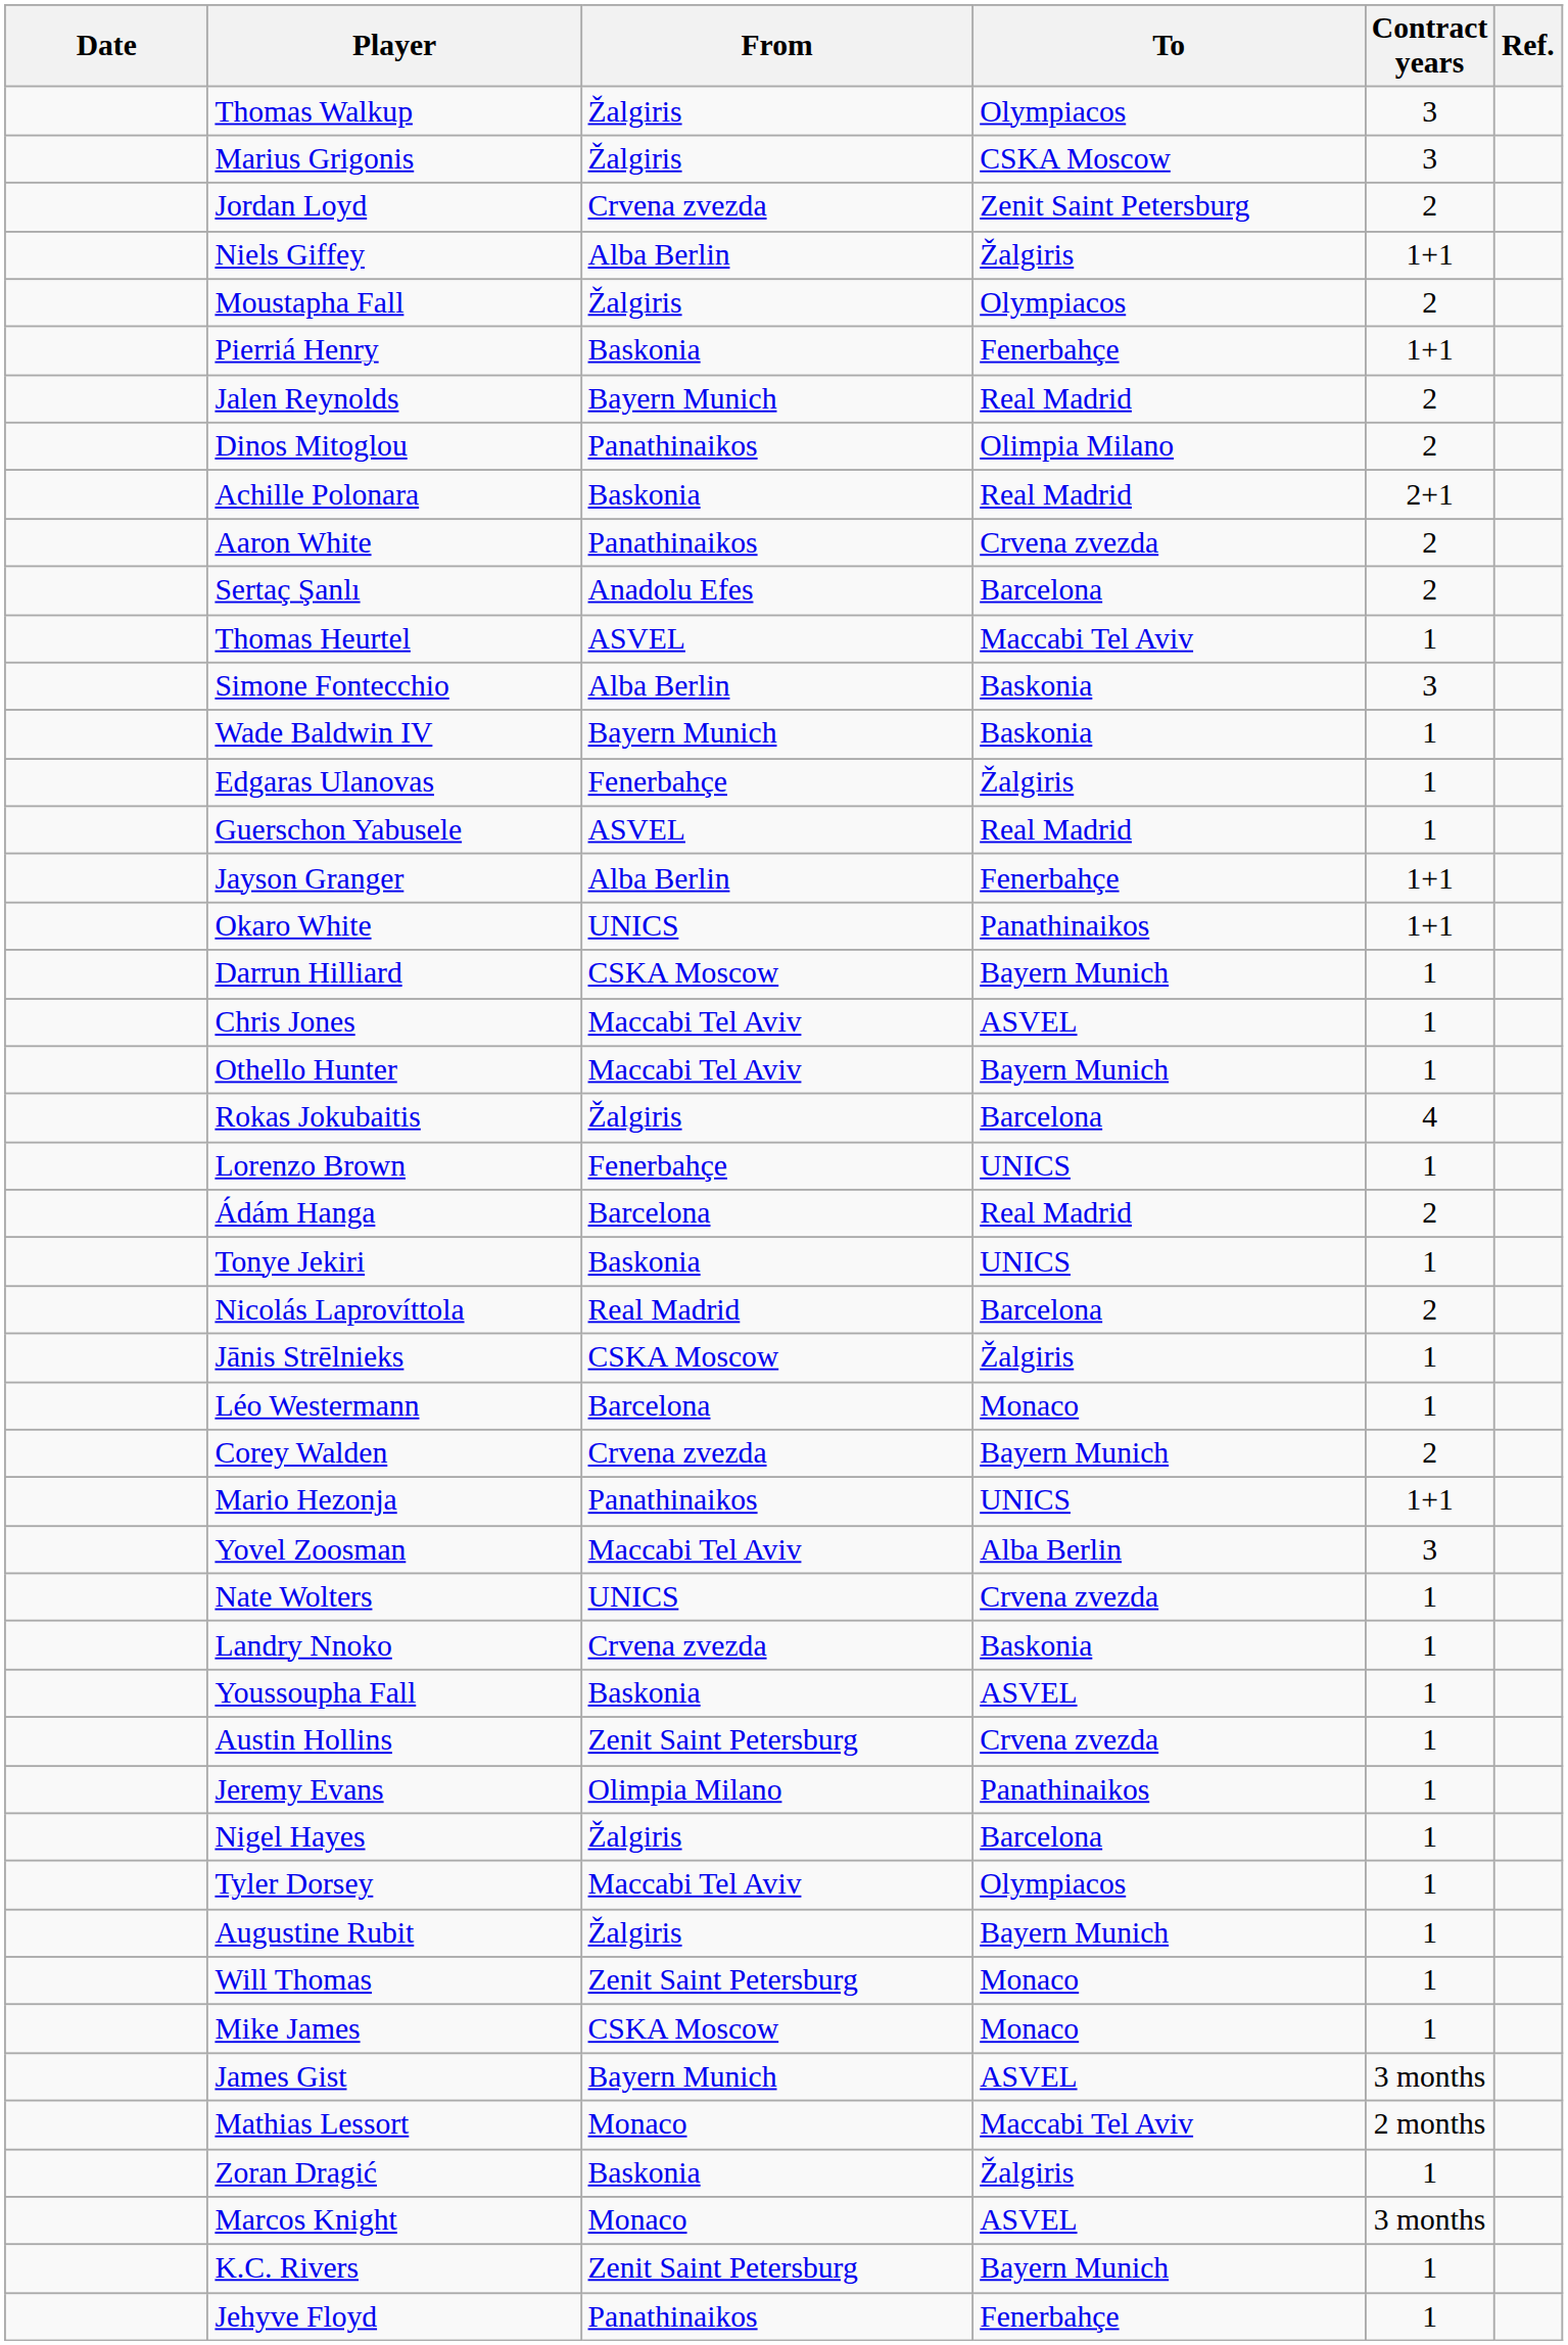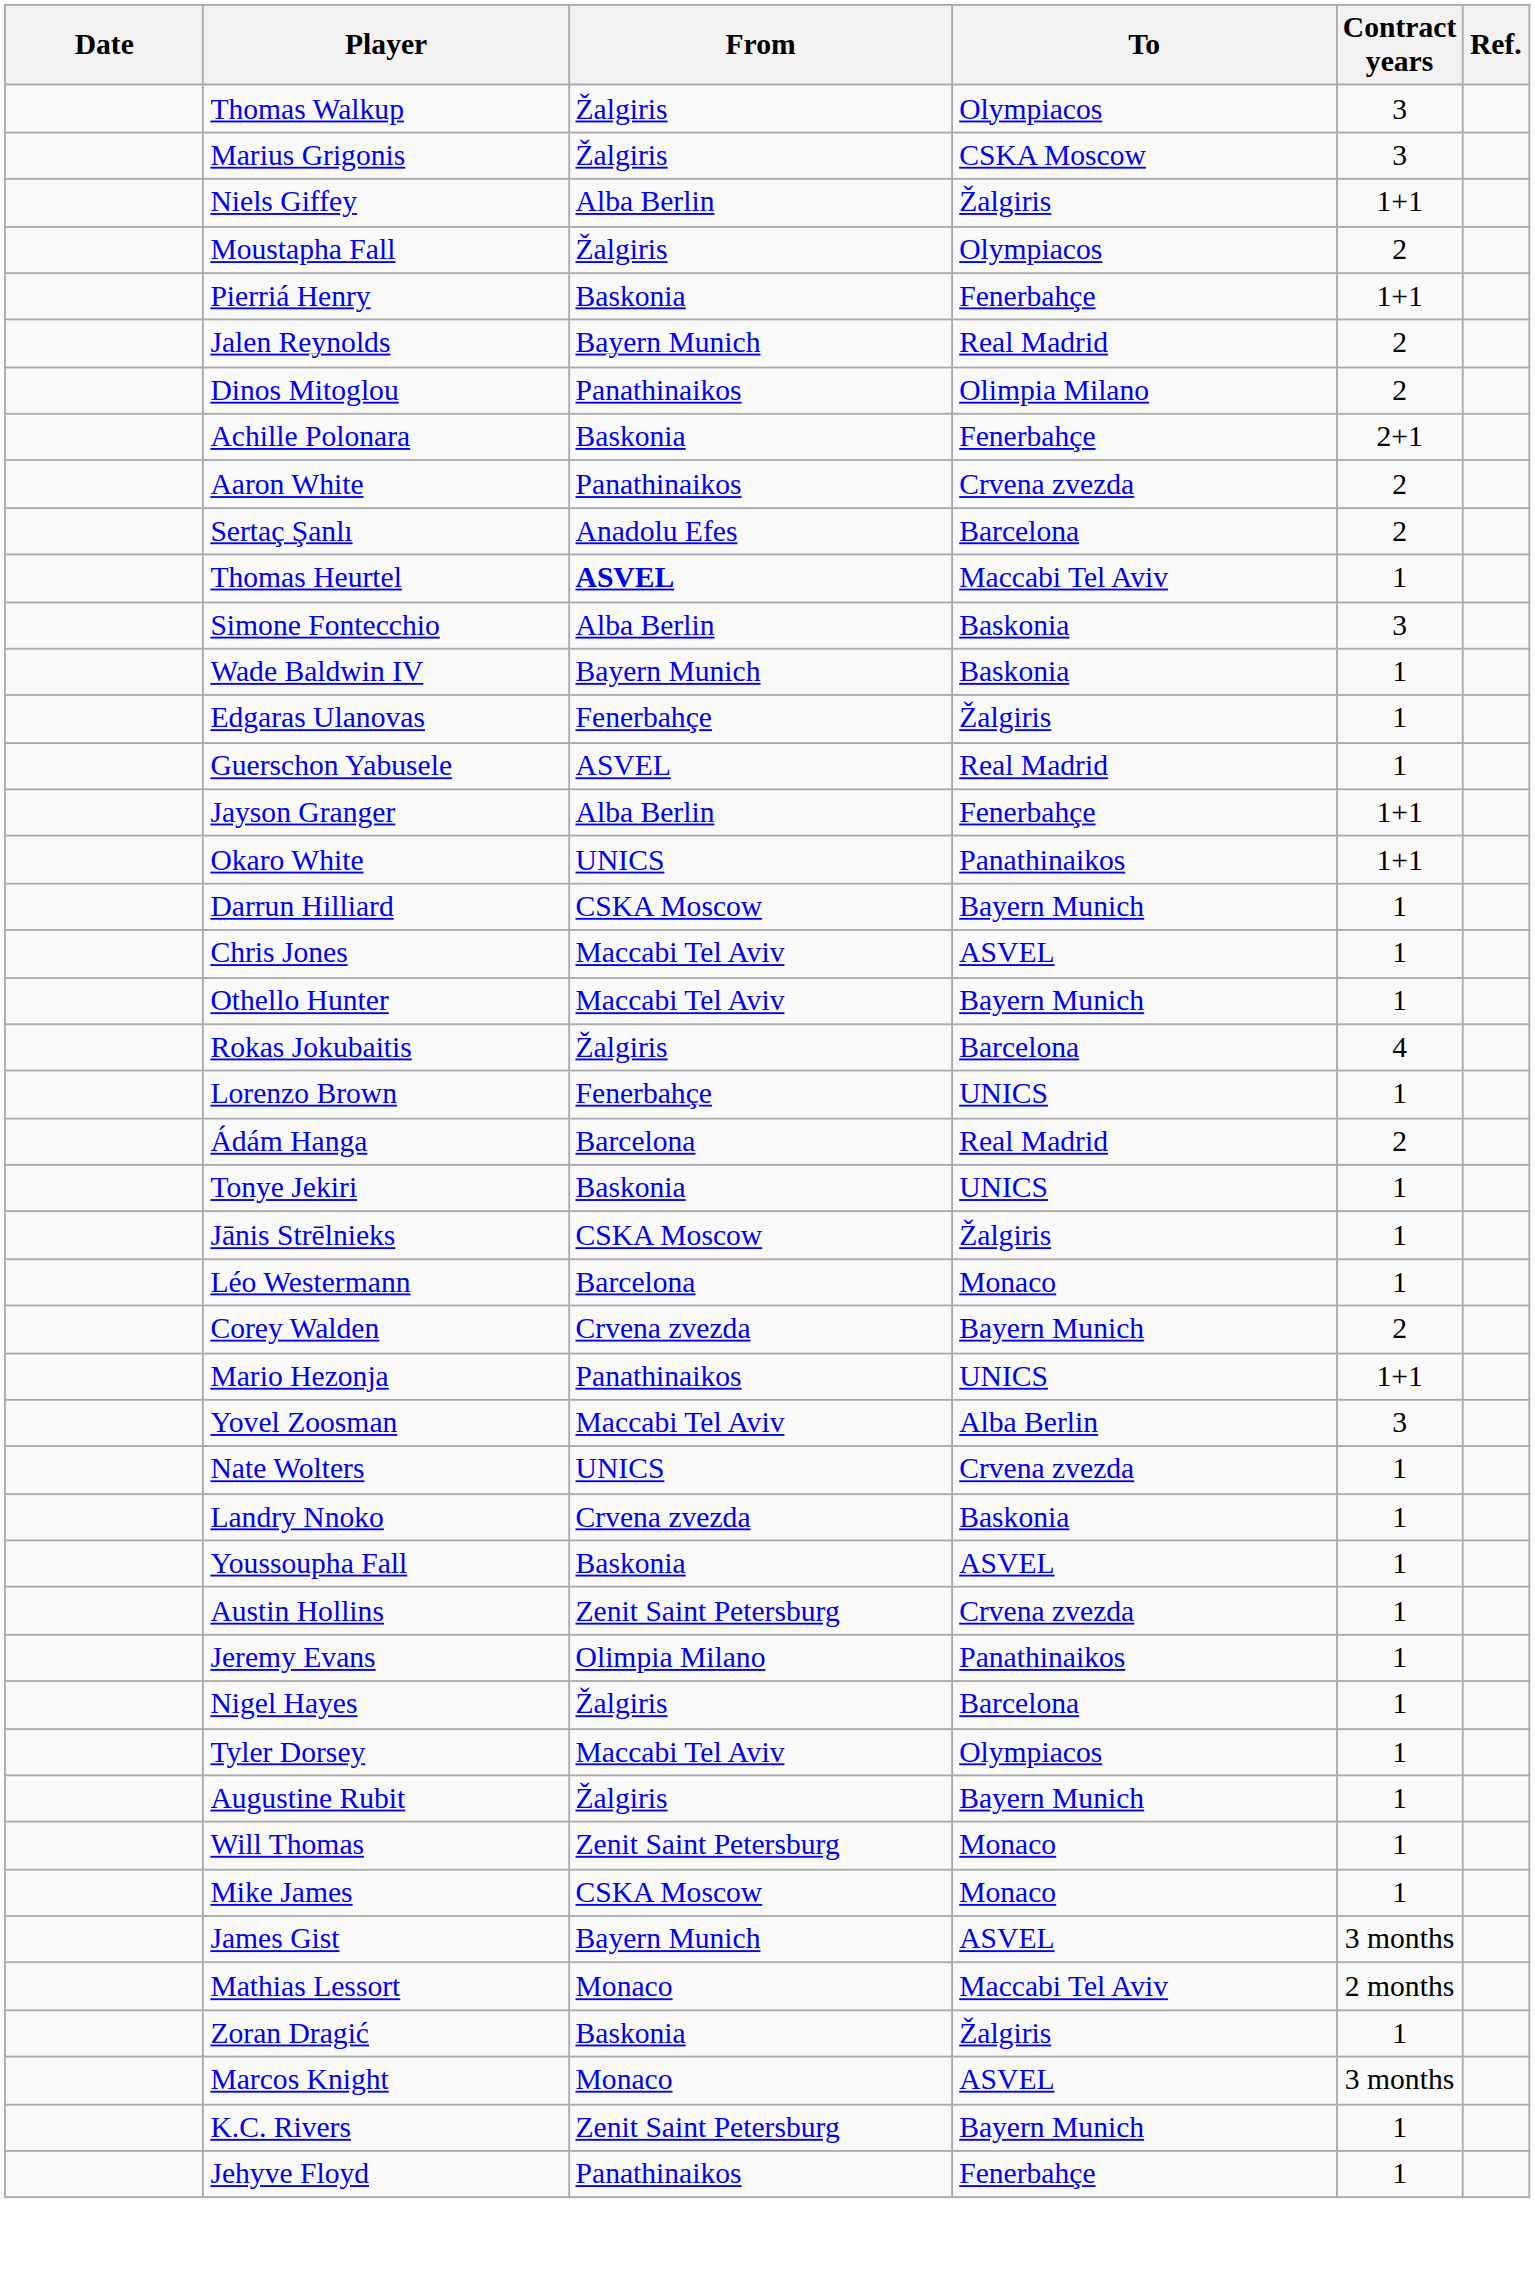 <table class="wikitable sortable">
 <tr>
 <th width=100>Date</th>
 <th width=190>Player</th>
 <th style="width:200px;">From</th>
 <th style="width:200px;">To</th>
 <th>Contract<br>years</th>
 <th>Ref.</th>
 </tr>
 <tr>
 <td></td>
 <td> <a href='#'>Thomas Walkup</a></td>
 <td> <a href='#'>Žalgiris</a></td>
 <td> <a href='#'>Olympiacos</a></td>
 <td style="text-align:center;">3</td>
 <td style="text-align:center;"></td>
 </tr>
 <tr>
 <td></td>
 <td> <a href='#'>Marius Grigonis</a></td>
 <td> <a href='#'>Žalgiris</a></td>
 <td> <a href='#'>CSKA Moscow</a></td>
 <td style="text-align:center;">3</td>
-<td style="text-align:center;"></td>
-</tr>
-<tr>
-<td></td>
-<td> <a href='#'>Jordan Loyd</a></td>
-<td> <a href='#'>Crvena zvezda</a></td>
-<td> <a href='#'>Zenit Saint Petersburg</a></td>
-<td style="text-align:center;">2</td>
 <td style="text-align:center;"></td>
 </tr>
 <tr>
 <td></td>
 <td> <a href='#'>Niels Giffey</a></td>
 <td> <a href='#'>Alba Berlin</a></td>
 <td> <a href='#'>Žalgiris</a></td>
 <td style="text-align:center;">1+1</td>
 <td style="text-align:center;"></td>
 </tr>
 <tr>
 <td></td>
 <td> <a href='#'>Moustapha Fall</a></td>
 <td> <a href='#'>Žalgiris</a></td>
 <td> <a href='#'>Olympiacos</a></td>
 <td style="text-align:center;">2</td>
 <td style="text-align:center;"></td>
 </tr>
 <tr>
 <td></td>
 <td> <a href='#'>Pierriá Henry</a></td>
 <td> <a href='#'>Baskonia</a></td>
 <td> <a href='#'>Fenerbahçe</a></td>
 <td style="text-align:center;">1+1</td>
 <td style="text-align:center;"></td>
 </tr>
 <tr>
 <td></td>
 <td> <a href='#'>Jalen Reynolds</a></td>
 <td> <a href='#'>Bayern Munich</a></td>
 <td> <a href='#'>Real Madrid</a></td>
 <td style="text-align:center;">2</td>
 <td style="text-align:center;"></td>
 </tr>
 <tr>
 <td></td>
 <td> <a href='#'>Dinos Mitoglou</a></td>
 <td> <a href='#'>Panathinaikos</a></td>
 <td> <a href='#'>Olimpia Milano</a></td>
 <td style="text-align:center;">2</td>
 <td style="text-align:center;"></td>
 </tr>
 <tr>
 <td></td>
 <td> <a href='#'>Achille Polonara</a></td>
 <td> <a href='#'>Baskonia</a></td>
-<td> <a href='#'>Real Madrid</a></td>
+<td> <a href='#'>Fenerbahçe</a></td>
 <td style="text-align:center;">2+1</td>
 <td style="text-align:center;"></td>
 </tr>
 <tr>
 <td></td>
 <td> <a href='#'>Aaron White</a></td>
 <td> <a href='#'>Panathinaikos</a></td>
 <td> <a href='#'>Crvena zvezda</a></td>
 <td style="text-align:center;">2</td>
 <td style="text-align:center;"></td>
 </tr>
 <tr>
 <td></td>
 <td> <a href='#'>Sertaç Şanlı</a></td>
 <td> <a href='#'>Anadolu Efes</a></td>
 <td> <a href='#'>Barcelona</a></td>
 <td style="text-align:center;">2</td>
 <td></td>
 </tr>
 <tr>
 <td></td>
 <td> <a href='#'>Thomas Heurtel</a></td>
-<td> <a href='#'>ASVEL</a></td>
+<td><strong> <a href='#'>ASVEL</a></strong></td>
 <td> <a href='#'>Maccabi Tel Aviv</a></td>
 <td style="text-align:center;">1</td>
 <td style="text-align:center;"></td>
 </tr>
 <tr>
 <td></td>
 <td> <a href='#'>Simone Fontecchio</a></td>
 <td> <a href='#'>Alba Berlin</a></td>
 <td> <a href='#'>Baskonia</a></td>
 <td style="text-align:center;">3</td>
 <td style="text-align:center;"></td>
 </tr>
 <tr>
 <td></td>
 <td> <a href='#'>Wade Baldwin IV</a></td>
 <td> <a href='#'>Bayern Munich</a></td>
 <td> <a href='#'>Baskonia</a></td>
 <td style="text-align:center;">1</td>
 <td style="text-align:center;"></td>
 </tr>
 <tr>
 <td></td>
 <td> <a href='#'>Edgaras Ulanovas</a></td>
 <td> <a href='#'>Fenerbahçe</a></td>
 <td> <a href='#'>Žalgiris</a></td>
 <td style="text-align:center;">1</td>
 <td style="text-align:center;"></td>
 </tr>
 <tr>
 <td></td>
 <td> <a href='#'>Guerschon Yabusele</a></td>
 <td> <a href='#'>ASVEL</a></td>
 <td> <a href='#'>Real Madrid</a></td>
 <td style="text-align:center;">1</td>
 <td style="text-align:center;"></td>
 </tr>
 <tr>
 <td></td>
 <td> <a href='#'>Jayson Granger</a></td>
 <td> <a href='#'>Alba Berlin</a></td>
 <td> <a href='#'>Fenerbahçe</a></td>
 <td style="text-align:center;">1+1</td>
 <td style="text-align:center;"></td>
 </tr>
 <tr>
 <td></td>
 <td> <a href='#'>Okaro White</a></td>
 <td> <a href='#'>UNICS</a></td>
 <td> <a href='#'>Panathinaikos</a></td>
 <td style="text-align:center;">1+1</td>
 <td style="text-align:center;"></td>
 </tr>
 <tr>
 <td></td>
 <td> <a href='#'>Darrun Hilliard</a></td>
 <td> <a href='#'>CSKA Moscow</a></td>
 <td> <a href='#'>Bayern Munich</a></td>
 <td style="text-align:center;">1</td>
 <td style="text-align:center;"></td>
 </tr>
 <tr>
 <td></td>
 <td> <a href='#'>Chris Jones</a></td>
 <td> <a href='#'>Maccabi Tel Aviv</a></td>
 <td> <a href='#'>ASVEL</a></td>
 <td style="text-align:center;">1</td>
 <td style="text-align:center;"></td>
 </tr>
 <tr>
 <td></td>
 <td> <a href='#'>Othello Hunter</a></td>
 <td> <a href='#'>Maccabi Tel Aviv</a></td>
 <td> <a href='#'>Bayern Munich</a></td>
 <td style="text-align:center;">1</td>
 <td style="text-align:center;"></td>
 </tr>
 <tr>
 <td></td>
 <td> <a href='#'>Rokas Jokubaitis</a></td>
 <td> <a href='#'>Žalgiris</a></td>
 <td> <a href='#'>Barcelona</a></td>
 <td style="text-align:center;">4</td>
 <td style="text-align:center;"></td>
 </tr>
 <tr>
 <td></td>
 <td> <a href='#'>Lorenzo Brown</a></td>
 <td> <a href='#'>Fenerbahçe</a></td>
 <td> <a href='#'>UNICS</a></td>
 <td style="text-align:center;">1</td>
 <td style="text-align:center;"></td>
 </tr>
 <tr>
 <td></td>
 <td> <a href='#'>Ádám Hanga</a></td>
 <td> <a href='#'>Barcelona</a></td>
 <td> <a href='#'>Real Madrid</a></td>
 <td style="text-align:center;">2</td>
 <td style="text-align:center;"></td>
 </tr>
 <tr>
 <td></td>
 <td> <a href='#'>Tonye Jekiri</a></td>
 <td> <a href='#'>Baskonia</a></td>
 <td> <a href='#'>UNICS</a></td>
 <td style="text-align:center;">1</td>
-<td style="text-align:center;"></td>
-</tr>
-<tr>
-<td></td>
-<td> <a href='#'>Nicolás Laprovíttola</a></td>
-<td> <a href='#'>Real Madrid</a></td>
-<td> <a href='#'>Barcelona</a></td>
-<td style="text-align:center;">2</td>
 <td style="text-align:center;"></td>
 </tr>
 <tr>
 <td></td>
 <td> <a href='#'>Jānis Strēlnieks</a></td>
 <td> <a href='#'>CSKA Moscow</a></td>
 <td> <a href='#'>Žalgiris</a></td>
 <td style="text-align:center;">1</td>
 <td style="text-align:center;"></td>
 </tr>
 <tr>
 <td></td>
 <td> <a href='#'>Léo Westermann</a></td>
 <td> <a href='#'>Barcelona</a></td>
 <td> <a href='#'>Monaco</a></td>
 <td style="text-align:center;">1</td>
 <td style="text-align:center;"></td>
 </tr>
 <tr>
 <td></td>
 <td> <a href='#'>Corey Walden</a></td>
 <td> <a href='#'>Crvena zvezda</a></td>
 <td> <a href='#'>Bayern Munich</a></td>
 <td style="text-align:center;">2</td>
 <td style="text-align:center;"></td>
 </tr>
 <tr>
 <td></td>
 <td> <a href='#'>Mario Hezonja</a></td>
 <td> <a href='#'>Panathinaikos</a></td>
 <td> <a href='#'>UNICS</a></td>
 <td style="text-align:center;">1+1</td>
 <td style="text-align:center;"></td>
 </tr>
 <tr>
 <td></td>
 <td> <a href='#'>Yovel Zoosman</a></td>
 <td> <a href='#'>Maccabi Tel Aviv</a></td>
 <td> <a href='#'>Alba Berlin</a></td>
 <td style="text-align:center;">3</td>
 <td style="text-align:center;"></td>
 </tr>
 <tr>
 <td></td>
 <td> <a href='#'>Nate Wolters</a></td>
 <td> <a href='#'>UNICS</a></td>
 <td> <a href='#'>Crvena zvezda</a></td>
 <td style="text-align:center;">1</td>
 <td style="text-align:center;"></td>
 </tr>
 <tr>
 <td></td>
 <td> <a href='#'>Landry Nnoko</a></td>
 <td> <a href='#'>Crvena zvezda</a></td>
 <td> <a href='#'>Baskonia</a></td>
 <td style="text-align:center;">1</td>
 <td style="text-align:center;"></td>
 </tr>
 <tr>
 <td></td>
 <td> <a href='#'>Youssoupha Fall</a></td>
 <td> <a href='#'>Baskonia</a></td>
 <td> <a href='#'>ASVEL</a></td>
 <td style="text-align:center;">1</td>
 <td style="text-align:center;"></td>
 </tr>
 <tr>
 <td></td>
 <td> <a href='#'>Austin Hollins</a></td>
 <td> <a href='#'>Zenit Saint Petersburg</a></td>
 <td> <a href='#'>Crvena zvezda</a></td>
 <td style="text-align:center;">1</td>
 <td style="text-align:center;"></td>
 </tr>
 <tr>
 <td></td>
 <td> <a href='#'>Jeremy Evans</a></td>
 <td> <a href='#'>Olimpia Milano</a></td>
 <td> <a href='#'>Panathinaikos</a></td>
 <td style="text-align:center;">1</td>
 <td style="text-align:center;"></td>
 </tr>
 <tr>
 <td></td>
 <td> <a href='#'>Nigel Hayes</a></td>
 <td> <a href='#'>Žalgiris</a></td>
 <td> <a href='#'>Barcelona</a></td>
 <td style="text-align:center;">1</td>
 <td style="text-align:center;"></td>
 </tr>
 <tr>
 <td></td>
 <td> <a href='#'>Tyler Dorsey</a></td>
 <td> <a href='#'>Maccabi Tel Aviv</a></td>
 <td> <a href='#'>Olympiacos</a></td>
 <td style="text-align:center;">1</td>
 <td style="text-align:center;"></td>
 </tr>
 <tr>
 <td></td>
 <td> <a href='#'>Augustine Rubit</a></td>
 <td> <a href='#'>Žalgiris</a></td>
 <td> <a href='#'>Bayern Munich</a></td>
 <td style="text-align:center;">1</td>
 <td style="text-align:center;"></td>
 </tr>
 <tr>
 <td></td>
 <td> <a href='#'>Will Thomas</a></td>
 <td> <a href='#'>Zenit Saint Petersburg</a></td>
 <td> <a href='#'>Monaco</a></td>
 <td style="text-align:center;">1</td>
 <td style="text-align:center;"></td>
 </tr>
 <tr>
 <td></td>
 <td> <a href='#'>Mike James</a></td>
 <td> <a href='#'>CSKA Moscow</a></td>
 <td> <a href='#'>Monaco</a></td>
 <td style="text-align:center;">1</td>
 <td style="text-align:center;"></td>
 </tr>
 <tr>
 <td></td>
 <td> <a href='#'>James Gist</a></td>
 <td> <a href='#'>Bayern Munich</a></td>
 <td> <a href='#'>ASVEL</a></td>
 <td style="text-align:center;">3 months</td>
 <td style="text-align:center;"></td>
 </tr>
 <tr>
 <td></td>
 <td> <a href='#'>Mathias Lessort</a></td>
 <td> <a href='#'>Monaco</a></td>
 <td> <a href='#'>Maccabi Tel Aviv</a></td>
 <td style="text-align:center;">2 months</td>
 <td style="text-align:center;"></td>
 </tr>
 <tr>
 <td></td>
 <td> <a href='#'>Zoran Dragić</a></td>
 <td> <a href='#'>Baskonia</a></td>
 <td> <a href='#'>Žalgiris</a></td>
 <td style="text-align:center;">1</td>
 <td style="text-align:center;"></td>
 </tr>
 <tr>
 <td></td>
 <td> <a href='#'>Marcos Knight</a></td>
 <td> <a href='#'>Monaco</a></td>
 <td> <a href='#'>ASVEL</a></td>
 <td style="text-align:center;">3 months</td>
 <td style="text-align:center;"></td>
 </tr>
 <tr>
 <td></td>
 <td> <a href='#'>K.C. Rivers</a></td>
 <td> <a href='#'>Zenit Saint Petersburg</a></td>
 <td> <a href='#'>Bayern Munich</a></td>
 <td style="text-align:center;">1</td>
 <td style="text-align:center;"></td>
 </tr>
 <tr>
 <td></td>
 <td> <a href='#'>Jehyve Floyd</a></td>
 <td> <a href='#'>Panathinaikos</a></td>
 <td> <a href='#'>Fenerbahçe</a></td>
 <td style="text-align:center;">1</td>
 <td style="text-align:center;"></td>
 </tr>
 </table>
